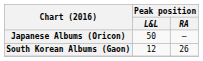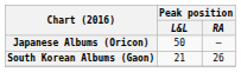 <table class="wikitable sortable plainrowheaders" style="text-align:center">
 <tr>
 <th scope="col" rowspan="2">Chart (2016)</th>
 <th scope="col" colspan="2">Peak position</th>
 </tr>
 <tr>
 <th><em>L&L</em></th>
 <th><em>RA</em></th>
 </tr>
 <tr>
 <th scope="row">Japanese Albums (Oricon)</th>
 <td>50</td>
 <td>—</td>
 </tr>
 <tr>
 <th scope="row">South Korean Albums (Gaon)</th>
-<td>12</td>
+<td>21</td>
 <td>26</td>
 </tr>
 <tr>
 </tr>
 </table>
